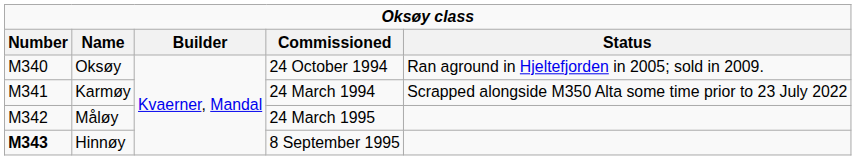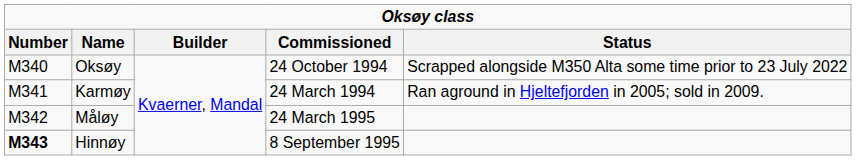 <table class="wikitable">
 <tr>
 <td colspan=5 align=center><strong><em>Oksøy<em> class<strong></td>
 </tr>
 <tr>
 <th>Number</th>
 <th>Name</th>
 <th>Builder</th>
 <th>Commissioned</th>
 <th>Status</th>
 </tr>
 <tr>
 <td>M340</td>
 <td></em>Oksøy<em></td>
 <td rowspan=4><a href='#'>Kvaerner</a>, <a href='#'>Mandal</a></td>
 <td>24 October 1994</td>
-<td>Ran aground in <a href='#'>Hjeltefjorden</a> in 2005; sold in 2009.</td>
+<td>Scrapped alongside M350 Alta some time prior to 23 July 2022</td>
 </tr>
 <tr>
 <td>M341</td>
 <td></em>Karmøy<em></td>
 <td>24 March 1994</td>
-<td>Scrapped alongside M350 Alta some time prior to 23 July 2022</td>
+<td>Ran aground in <a href='#'>Hjeltefjorden</a> in 2005; sold in 2009.</td>
 </tr>
 <tr>
 <td>M342</td>
 <td></em>Måløy<em></td>
 <td>24 March 1995</td>
 <td></td>
 </tr>
 <tr>
 <td><strong>M343</strong></td>
 <td></em>Hinnøy<em></td>
 <td>8 September 1995</td>
 <td></td>
 </tr>
 </table>
